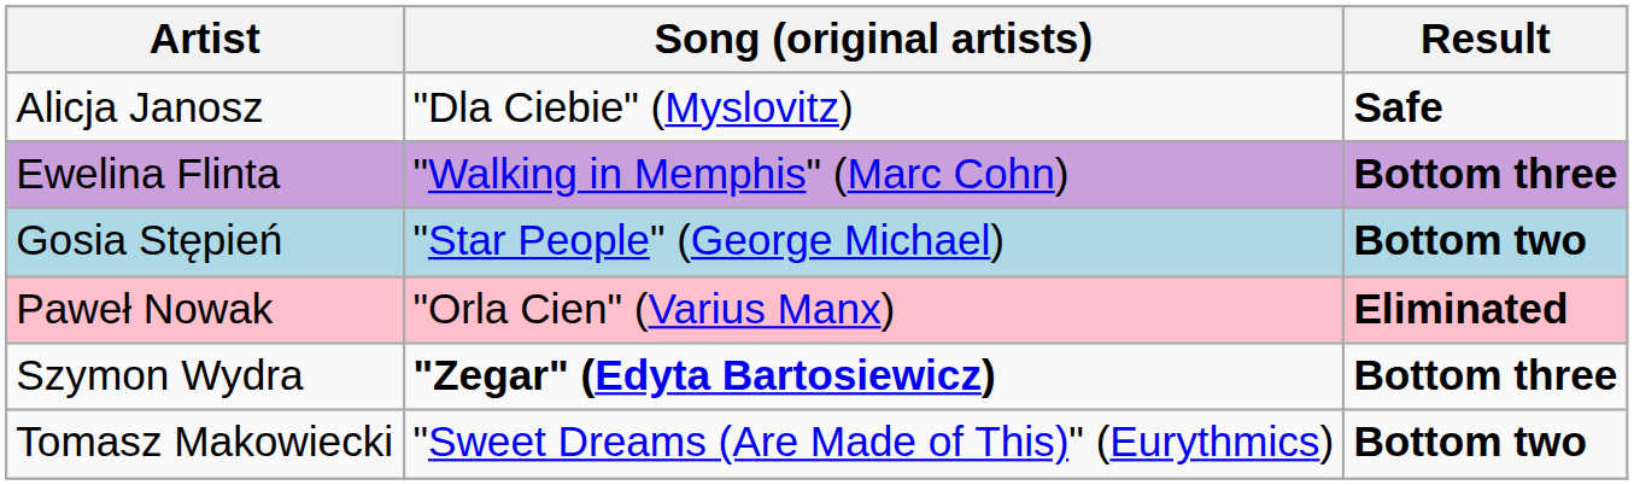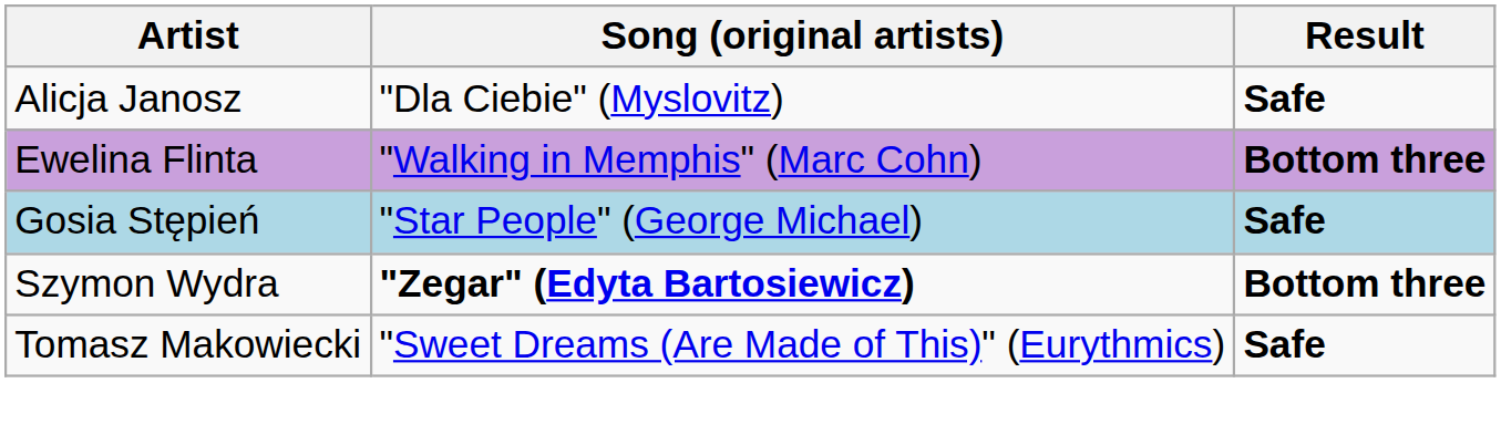 <table class=wikitable>
 <tr>
 <th>Artist</th>
 <th>Song (original artists)</th>
 <th>Result</th>
 </tr>
 <tr>
 <td>Alicja Janosz</td>
 <td>"Dla Ciebie" (<a href='#'>Myslovitz</a>)</td>
 <td><strong>Safe</strong></td>
 </tr>
 <tr style="background:#C9A0DC">
 <td>Ewelina Flinta</td>
 <td>"<a href='#'>Walking in Memphis</a>" (<a href='#'>Marc Cohn</a>)</td>
 <td><strong>Bottom three</strong></td>
 </tr>
 <tr style="background:lightblue;">
 <td>Gosia Stępień</td>
 <td>"<a href='#'>Star People</a>" (<a href='#'>George Michael</a>)</td>
-<td><strong>Bottom two</strong></td>
-</tr>
-<tr style="background:pink;">
-<td>Paweł Nowak</td>
-<td>"Orla Cien" (<a href='#'>Varius Manx</a>)</td>
-<td><strong>Eliminated</strong></td>
+<td><strong>Safe</strong></td>
 </tr>
 <tr>
 <td>Szymon Wydra</td>
 <td><strong>"Zegar" (<a href='#'>Edyta Bartosiewicz</a>)</strong></td>
 <td><strong>Bottom three</strong></td>
 </tr>
 <tr>
 <td>Tomasz Makowiecki</td>
 <td>"<a href='#'>Sweet Dreams (Are Made of This)</a>" (<a href='#'>Eurythmics</a>)</td>
-<td><strong>Bottom two</strong></td>
+<td><strong>Safe</strong></td>
 </tr>
 </table>
